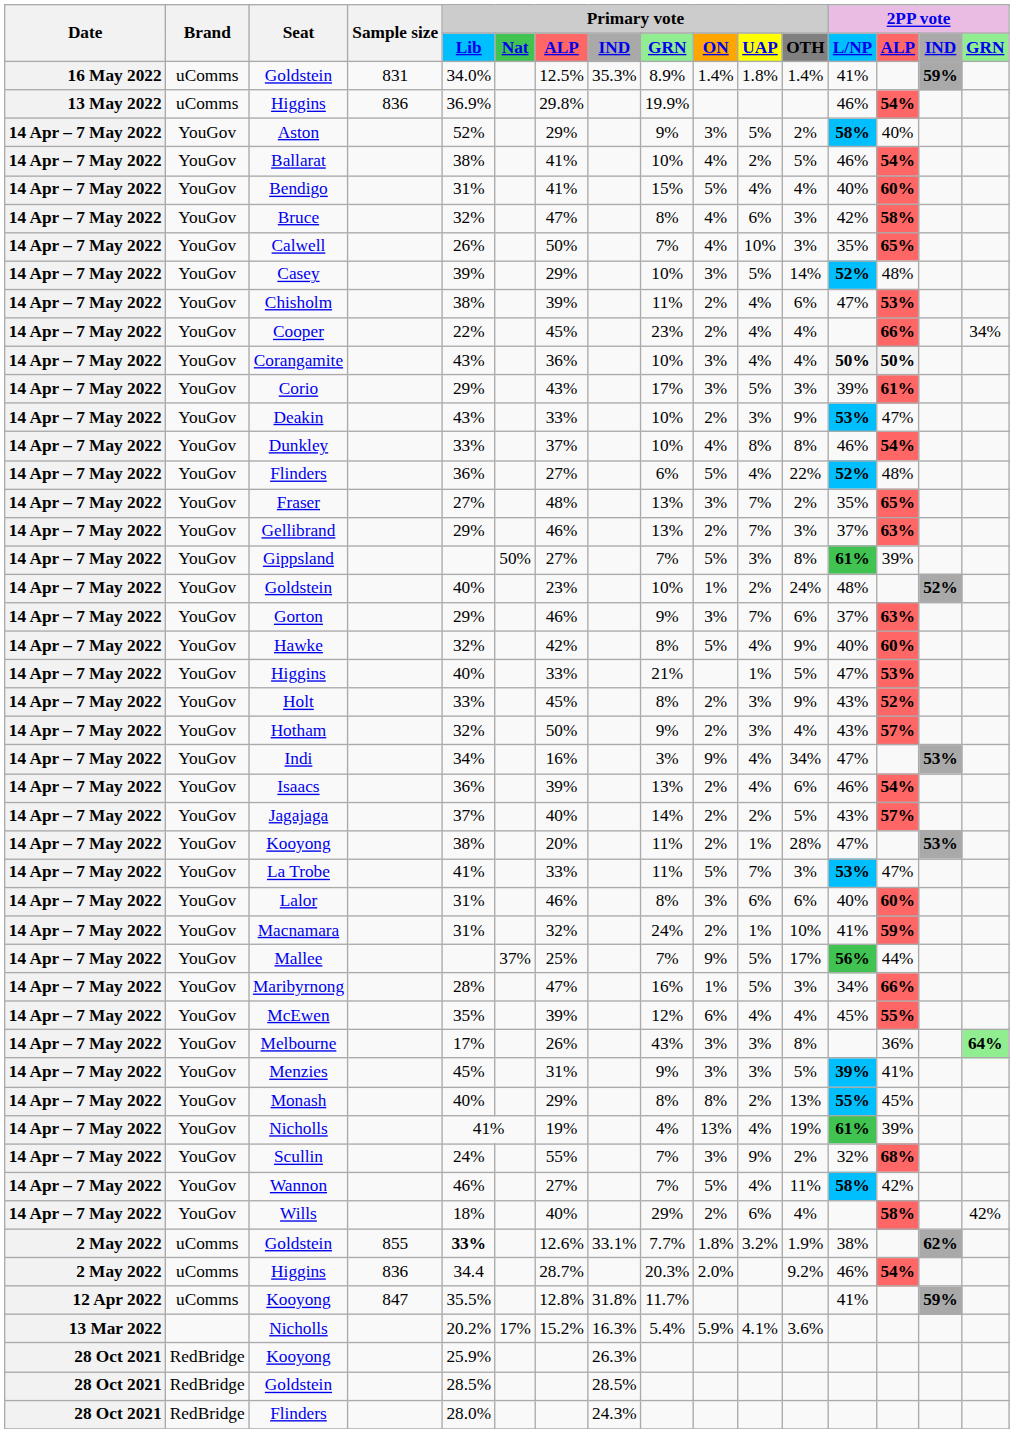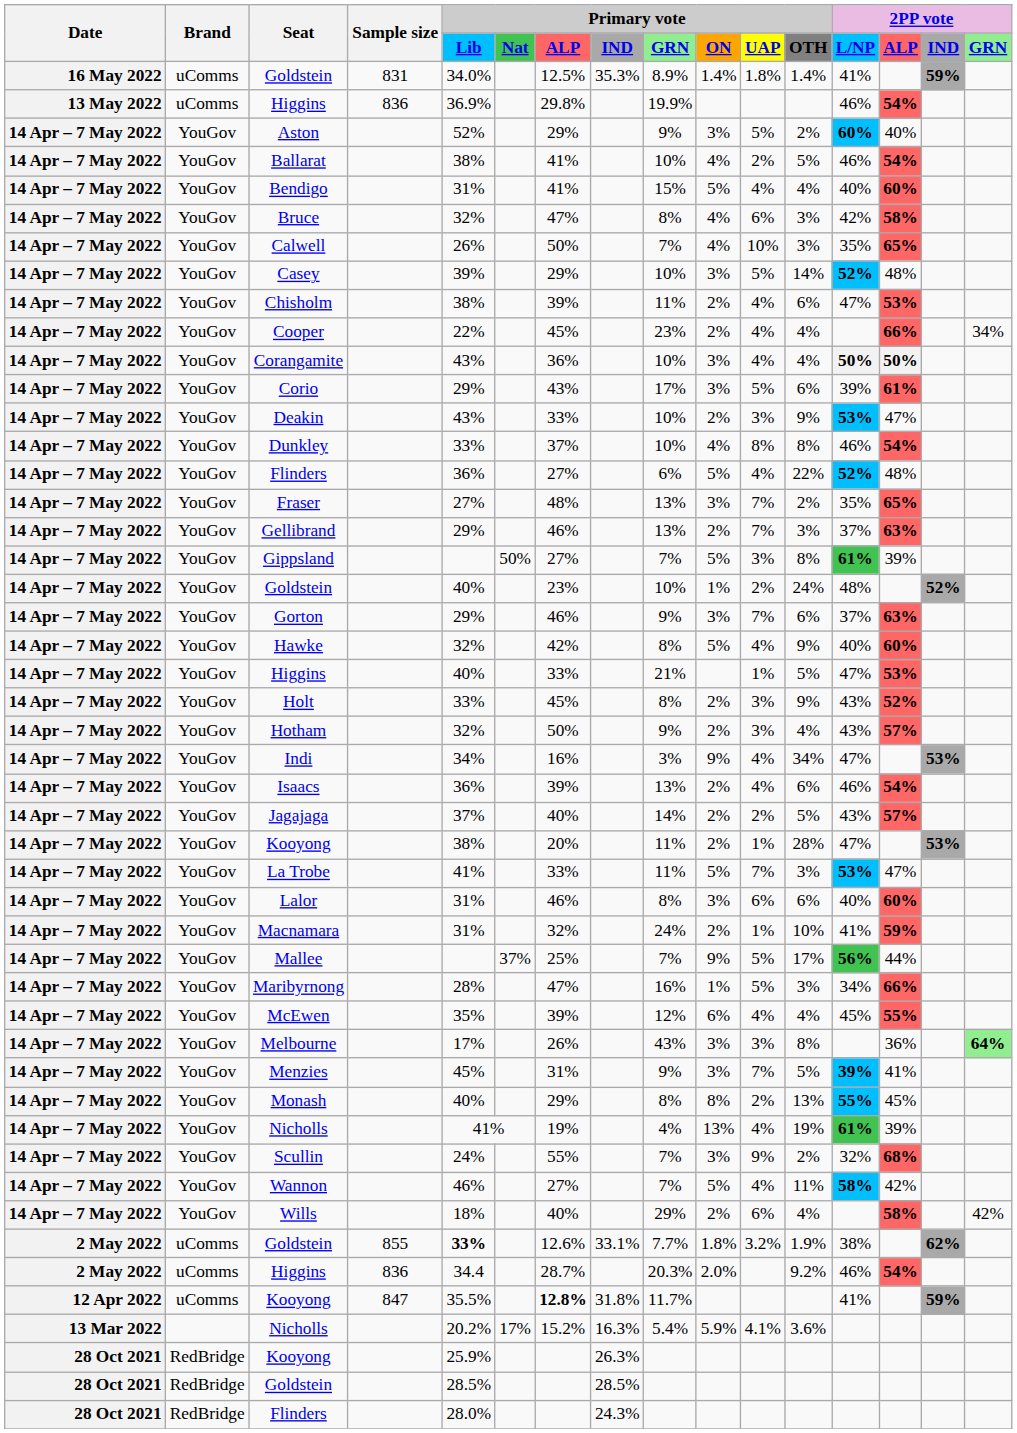 <table class=wikitable style=text-align:center;font-size:80%>
 <tr>
 <th rowspan=2>Date</th>
 <th rowspan=2>Brand</th>
 <th rowspan=2>Seat</th>
 <th rowspan=2 style=max-width:5em>Sample size</th>
 <th colspan=8 style=background:#ccc>Primary vote</th>
 <th colspan=4 style=background:#ebbce3><a href='#'>2PP vote</a></th>
 </tr>
 <tr>
 <th style=background:#00bfff><a href='#'>Lib</a></th>
 <th style=background:#40c351><a href='#'>Nat</a></th>
 <th style=background:#f66><a href='#'>ALP</a></th>
 <th style=background:darkGrey><a href='#'>IND</a></th>
 <th style=background:#90ee90><a href='#'>GRN</a></th>
 <th style=background:orange><a href='#'>ON</a></th>
 <th style=background:yellow><a href='#'>UAP</a></th>
 <th style=background:gray>OTH</th>
 <th style=background:#00bfff><a href='#'>L/NP</a></th>
 <th style=background:#f66><a href='#'>ALP</a></th>
 <th style=background:darkGrey><a href='#'>IND</a></th>
 <th style=background:#90ee90><a href='#'>GRN</a></th>
 </tr>
 <tr>
 <th style=text-align:right data-sort-value=16-May-2022>16 May 2022</th>
 <td>uComms</td>
 <td><a href='#'>Goldstein</a></td>
 <td>831</td>
 <td>34.0%</td>
 <td></td>
 <td>12.5%</td>
 <td>35.3%</td>
 <td>8.9%</td>
 <td>1.4%</td>
 <td>1.8%</td>
 <td>1.4%</td>
 <td>41%</td>
 <td></td>
 <td style=background:darkGrey><strong>59%</strong></td>
 <td></td>
 </tr>
 <tr>
 <th style=text-align:right data-sort-value=13-May-2022>13 May 2022</th>
 <td>uComms</td>
 <td><a href='#'>Higgins</a></td>
 <td>836</td>
 <td>36.9%</td>
 <td></td>
 <td>29.8%</td>
 <td></td>
 <td>19.9%</td>
 <td></td>
 <td></td>
 <td></td>
 <td>46%</td>
 <td style=background:#f66><strong>54%</strong></td>
 <td></td>
 <td></td>
 </tr>
 <tr>
 <th style=text-align:right data-sort-value=7-May-2022>14 Apr – 7 May 2022</th>
 <td>YouGov</td>
 <td><a href='#'>Aston</a></td>
 <td></td>
 <td>52%</td>
 <td></td>
 <td>29%</td>
 <td></td>
 <td>9%</td>
 <td>3%</td>
 <td>5%</td>
 <td>2%</td>
-<td style=background:#00bfff><strong>58%</strong></td>
+<td style=background:#00bfff><strong>60%</strong></td>
 <td>40%</td>
 <td></td>
 <td></td>
 </tr>
 <tr>
 <th style=text-align:right data-sort-value=7-May-2022>14 Apr – 7 May 2022</th>
 <td>YouGov</td>
 <td><a href='#'>Ballarat</a></td>
 <td></td>
 <td>38%</td>
 <td></td>
 <td>41%</td>
 <td></td>
 <td>10%</td>
 <td>4%</td>
 <td>2%</td>
 <td>5%</td>
 <td>46%</td>
 <td style=background:#f66><strong>54%</strong></td>
 <td></td>
 <td></td>
 </tr>
 <tr>
 <th style=text-align:right data-sort-value=7-May-2022>14 Apr – 7 May 2022</th>
 <td>YouGov</td>
 <td><a href='#'>Bendigo</a></td>
 <td></td>
 <td>31%</td>
 <td></td>
 <td>41%</td>
 <td></td>
 <td>15%</td>
 <td>5%</td>
 <td>4%</td>
 <td>4%</td>
 <td>40%</td>
 <td style=background:#f66><strong>60%</strong></td>
 <td></td>
 <td></td>
 </tr>
 <tr>
 <th style=text-align:right data-sort-value=7-May-2022>14 Apr – 7 May 2022</th>
 <td>YouGov</td>
 <td><a href='#'>Bruce</a></td>
 <td></td>
 <td>32%</td>
 <td></td>
 <td>47%</td>
 <td></td>
 <td>8%</td>
 <td>4%</td>
 <td>6%</td>
 <td>3%</td>
 <td>42%</td>
 <td style=background:#f66><strong>58%</strong></td>
 <td></td>
 <td></td>
 </tr>
 <tr>
 <th style=text-align:right data-sort-value=7-May-2022>14 Apr – 7 May 2022</th>
 <td>YouGov</td>
 <td><a href='#'>Calwell</a></td>
 <td></td>
 <td>26%</td>
 <td></td>
 <td>50%</td>
 <td></td>
 <td>7%</td>
 <td>4%</td>
 <td>10%</td>
 <td>3%</td>
 <td>35%</td>
 <td style=background:#f66><strong>65%</strong></td>
 <td></td>
 <td></td>
 </tr>
 <tr>
 <th style=text-align:right data-sort-value=7-May-2022>14 Apr – 7 May 2022</th>
 <td>YouGov</td>
 <td><a href='#'>Casey</a></td>
 <td></td>
 <td>39%</td>
 <td></td>
 <td>29%</td>
 <td></td>
 <td>10%</td>
 <td>3%</td>
 <td>5%</td>
 <td>14%</td>
 <td style=background:#00bfff><strong>52%</strong></td>
 <td>48%</td>
 <td></td>
 <td></td>
 </tr>
 <tr>
 <th style=text-align:right data-sort-value=7-May-2022>14 Apr – 7 May 2022</th>
 <td>YouGov</td>
 <td><a href='#'>Chisholm</a></td>
 <td></td>
 <td>38%</td>
 <td></td>
 <td>39%</td>
 <td></td>
 <td>11%</td>
 <td>2%</td>
 <td>4%</td>
 <td>6%</td>
 <td>47%</td>
 <td style=background:#f66><strong>53%</strong></td>
 <td></td>
 <td></td>
 </tr>
 <tr>
 <th style=text-align:right data-sort-value=7-May-2022>14 Apr – 7 May 2022</th>
 <td>YouGov</td>
 <td><a href='#'>Cooper</a></td>
 <td></td>
 <td>22%</td>
 <td></td>
 <td>45%</td>
 <td></td>
 <td>23%</td>
 <td>2%</td>
 <td>4%</td>
 <td>4%</td>
 <td></td>
 <td style=background:#f66><strong>66%</strong></td>
 <td></td>
 <td>34%</td>
 </tr>
 <tr>
 <th style=text-align:right data-sort-value=7-May-2022>14 Apr – 7 May 2022</th>
 <td>YouGov</td>
 <td><a href='#'>Corangamite</a></td>
 <td></td>
 <td>43%</td>
 <td></td>
 <td>36%</td>
 <td></td>
 <td>10%</td>
 <td>3%</td>
 <td>4%</td>
 <td>4%</td>
 <th><strong>50%</strong></th>
 <th><strong>50%</strong></th>
 <td></td>
 <td></td>
 </tr>
 <tr>
 <th style=text-align:right data-sort-value=7-May-2022>14 Apr – 7 May 2022</th>
 <td>YouGov</td>
 <td><a href='#'>Corio</a></td>
 <td></td>
 <td>29%</td>
 <td></td>
 <td>43%</td>
 <td></td>
 <td>17%</td>
 <td>3%</td>
 <td>5%</td>
-<td>3%</td>
+<td>6%</td>
 <td>39%</td>
 <td style=background:#f66><strong>61%</strong></td>
 <td></td>
 <td></td>
 </tr>
 <tr>
 <th style=text-align:right data-sort-value=7-May-2022>14 Apr – 7 May 2022</th>
 <td>YouGov</td>
 <td><a href='#'>Deakin</a></td>
 <td></td>
 <td>43%</td>
 <td></td>
 <td>33%</td>
 <td></td>
 <td>10%</td>
 <td>2%</td>
 <td>3%</td>
 <td>9%</td>
 <td style=background:#00bfff><strong>53%</strong></td>
 <td>47%</td>
 <td></td>
 <td></td>
 </tr>
 <tr>
 <th style=text-align:right data-sort-value=7-May-2022>14 Apr – 7 May 2022</th>
 <td>YouGov</td>
 <td><a href='#'>Dunkley</a></td>
 <td></td>
 <td>33%</td>
 <td></td>
 <td>37%</td>
 <td></td>
 <td>10%</td>
 <td>4%</td>
 <td>8%</td>
 <td>8%</td>
 <td>46%</td>
 <td style=background:#f66><strong>54%</strong></td>
 <td></td>
 <td></td>
 </tr>
 <tr>
 <th style=text-align:right data-sort-value=7-May-2022>14 Apr – 7 May 2022</th>
 <td>YouGov</td>
 <td><a href='#'>Flinders</a></td>
 <td></td>
 <td>36%</td>
 <td></td>
 <td>27%</td>
 <td></td>
 <td>6%</td>
 <td>5%</td>
 <td>4%</td>
 <td>22%</td>
 <td style=background:#00bfff><strong>52%</strong></td>
 <td>48%</td>
 <td></td>
 <td></td>
 </tr>
 <tr>
 <th style=text-align:right data-sort-value=7-May-2022>14 Apr – 7 May 2022</th>
 <td>YouGov</td>
 <td><a href='#'>Fraser</a></td>
 <td></td>
 <td>27%</td>
 <td></td>
 <td>48%</td>
 <td></td>
 <td>13%</td>
 <td>3%</td>
 <td>7%</td>
 <td>2%</td>
 <td>35%</td>
 <td style=background:#f66><strong>65%</strong></td>
 <td></td>
 <td></td>
 </tr>
 <tr>
 <th style=text-align:right data-sort-value=7-May-2022>14 Apr – 7 May 2022</th>
 <td>YouGov</td>
 <td><a href='#'>Gellibrand</a></td>
 <td></td>
 <td>29%</td>
 <td></td>
 <td>46%</td>
 <td></td>
 <td>13%</td>
 <td>2%</td>
 <td>7%</td>
 <td>3%</td>
 <td>37%</td>
 <td style=background:#f66><strong>63%</strong></td>
 <td></td>
 <td></td>
 </tr>
 <tr>
 <th style=text-align:right data-sort-value=7-May-2022>14 Apr – 7 May 2022</th>
 <td>YouGov</td>
 <td><a href='#'>Gippsland</a></td>
 <td></td>
 <td></td>
 <td>50%</td>
 <td>27%</td>
 <td></td>
 <td>7%</td>
 <td>5%</td>
 <td>3%</td>
 <td>8%</td>
 <td style=background:#40c351><strong>61%</strong></td>
 <td>39%</td>
 <td></td>
 <td></td>
 </tr>
 <tr>
 <th style=text-align:right data-sort-value=7-May-2022>14 Apr – 7 May 2022</th>
 <td>YouGov</td>
 <td><a href='#'>Goldstein</a></td>
 <td></td>
 <td>40%</td>
 <td></td>
 <td>23%</td>
 <td></td>
 <td>10%</td>
 <td>1%</td>
 <td>2%</td>
 <td>24%</td>
 <td>48%</td>
 <td></td>
 <td style=background:darkGrey><strong>52%</strong></td>
 <td></td>
 </tr>
 <tr>
 <th style=text-align:right data-sort-value=7-May-2022>14 Apr – 7 May 2022</th>
 <td>YouGov</td>
 <td><a href='#'>Gorton</a></td>
 <td></td>
 <td>29%</td>
 <td></td>
 <td>46%</td>
 <td></td>
 <td>9%</td>
 <td>3%</td>
 <td>7%</td>
 <td>6%</td>
 <td>37%</td>
 <td style=background:#f66><strong>63%</strong></td>
 <td></td>
 <td></td>
 </tr>
 <tr>
 <th style=text-align:right data-sort-value=7-May-2022>14 Apr – 7 May 2022</th>
 <td>YouGov</td>
 <td><a href='#'>Hawke</a></td>
 <td></td>
 <td>32%</td>
 <td></td>
 <td>42%</td>
 <td></td>
 <td>8%</td>
 <td>5%</td>
 <td>4%</td>
 <td>9%</td>
 <td>40%</td>
 <td style=background:#f66><strong>60%</strong></td>
 <td></td>
 <td></td>
 </tr>
 <tr>
 <th style=text-align:right data-sort-value=7-May-2022>14 Apr – 7 May 2022</th>
 <td>YouGov</td>
 <td><a href='#'>Higgins</a></td>
 <td></td>
 <td>40%</td>
 <td></td>
 <td>33%</td>
 <td></td>
 <td>21%</td>
 <td></td>
 <td>1%</td>
 <td>5%</td>
 <td>47%</td>
 <td style=background:#f66><strong>53%</strong></td>
 <td></td>
 <td></td>
 </tr>
 <tr>
 <th style=text-align:right data-sort-value=7-May-2022>14 Apr – 7 May 2022</th>
 <td>YouGov</td>
 <td><a href='#'>Holt</a></td>
 <td></td>
 <td>33%</td>
 <td></td>
 <td>45%</td>
 <td></td>
 <td>8%</td>
 <td>2%</td>
 <td>3%</td>
 <td>9%</td>
 <td>43%</td>
 <td style=background:#f66><strong>52%</strong></td>
 <td></td>
 <td></td>
 </tr>
 <tr>
 <th style=text-align:right data-sort-value=7-May-2022>14 Apr – 7 May 2022</th>
 <td>YouGov</td>
 <td><a href='#'>Hotham</a></td>
 <td></td>
 <td>32%</td>
 <td></td>
 <td>50%</td>
 <td></td>
 <td>9%</td>
 <td>2%</td>
 <td>3%</td>
 <td>4%</td>
 <td>43%</td>
 <td style=background:#f66><strong>57%</strong></td>
 <td></td>
 <td></td>
 </tr>
 <tr>
 <th style=text-align:right data-sort-value=7-May-2022>14 Apr – 7 May 2022</th>
 <td>YouGov</td>
 <td><a href='#'>Indi</a></td>
 <td></td>
 <td>34%</td>
 <td></td>
 <td>16%</td>
 <td></td>
 <td>3%</td>
 <td>9%</td>
 <td>4%</td>
 <td>34%</td>
 <td>47%</td>
 <td></td>
 <td style=background:darkGrey><strong>53%</strong></td>
 <td></td>
 </tr>
 <tr>
 <th style=text-align:right data-sort-value=7-May-2022>14 Apr – 7 May 2022</th>
 <td>YouGov</td>
 <td><a href='#'>Isaacs</a></td>
 <td></td>
 <td>36%</td>
 <td></td>
 <td>39%</td>
 <td></td>
 <td>13%</td>
 <td>2%</td>
 <td>4%</td>
 <td>6%</td>
 <td>46%</td>
 <td style=background:#f66><strong>54%</strong></td>
 <td></td>
 <td></td>
 </tr>
 <tr>
 <th style=text-align:right data-sort-value=7-May-2022>14 Apr – 7 May 2022</th>
 <td>YouGov</td>
 <td><a href='#'>Jagajaga</a></td>
 <td></td>
 <td>37%</td>
 <td></td>
 <td>40%</td>
 <td></td>
 <td>14%</td>
 <td>2%</td>
 <td>2%</td>
 <td>5%</td>
 <td>43%</td>
 <td style=background:#f66><strong>57%</strong></td>
 <td></td>
 <td></td>
 </tr>
 <tr>
 <th style=text-align:right data-sort-value=7-May-2022>14 Apr – 7 May 2022</th>
 <td>YouGov</td>
 <td><a href='#'>Kooyong</a></td>
 <td></td>
 <td>38%</td>
 <td></td>
 <td>20%</td>
 <td></td>
 <td>11%</td>
 <td>2%</td>
 <td>1%</td>
 <td>28%</td>
 <td>47%</td>
 <td></td>
 <td style=background:darkGrey><strong>53%</strong></td>
 <td></td>
 </tr>
 <tr>
 <th style=text-align:right data-sort-value=7-May-2022>14 Apr – 7 May 2022</th>
 <td>YouGov</td>
 <td><a href='#'>La Trobe</a></td>
 <td></td>
 <td>41%</td>
 <td></td>
 <td>33%</td>
 <td></td>
 <td>11%</td>
 <td>5%</td>
 <td>7%</td>
 <td>3%</td>
 <td style=background:#00bfff><strong>53%</strong></td>
 <td>47%</td>
 <td></td>
 <td></td>
 </tr>
 <tr>
 <th style=text-align:right data-sort-value=7-May-2022>14 Apr – 7 May 2022</th>
 <td>YouGov</td>
 <td><a href='#'>Lalor</a></td>
 <td></td>
 <td>31%</td>
 <td></td>
 <td>46%</td>
 <td></td>
 <td>8%</td>
 <td>3%</td>
 <td>6%</td>
 <td>6%</td>
 <td>40%</td>
 <td style=background:#f66><strong>60%</strong></td>
 <td></td>
 <td></td>
 </tr>
 <tr>
 <th style=text-align:right data-sort-value=7-May-2022>14 Apr – 7 May 2022</th>
 <td>YouGov</td>
 <td><a href='#'>Macnamara</a></td>
 <td></td>
 <td>31%</td>
 <td></td>
 <td>32%</td>
 <td></td>
 <td>24%</td>
 <td>2%</td>
 <td>1%</td>
 <td>10%</td>
 <td>41%</td>
 <td style=background:#f66><strong>59%</strong></td>
 <td></td>
 <td></td>
 </tr>
 <tr>
 <th style=text-align:right data-sort-value=7-May-2022>14 Apr – 7 May 2022</th>
 <td>YouGov</td>
 <td><a href='#'>Mallee</a></td>
 <td></td>
 <td></td>
 <td>37%</td>
 <td>25%</td>
 <td></td>
 <td>7%</td>
 <td>9%</td>
 <td>5%</td>
 <td>17%</td>
 <td style=background:#40c351><strong>56%</strong></td>
 <td>44%</td>
 <td></td>
 <td></td>
 </tr>
 <tr>
 <th style=text-align:right data-sort-value=7-May-2022>14 Apr – 7 May 2022</th>
 <td>YouGov</td>
 <td><a href='#'>Maribyrnong</a></td>
 <td></td>
 <td>28%</td>
 <td></td>
 <td>47%</td>
 <td></td>
 <td>16%</td>
 <td>1%</td>
 <td>5%</td>
 <td>3%</td>
 <td>34%</td>
 <td style=background:#f66><strong>66%</strong></td>
 <td></td>
 <td></td>
 </tr>
 <tr>
 <th style=text-align:right data-sort-value=7-May-2022>14 Apr – 7 May 2022</th>
 <td>YouGov</td>
 <td><a href='#'>McEwen</a></td>
 <td></td>
 <td>35%</td>
 <td></td>
 <td>39%</td>
 <td></td>
 <td>12%</td>
 <td>6%</td>
 <td>4%</td>
 <td>4%</td>
 <td>45%</td>
 <td style=background:#f66><strong>55%</strong></td>
 <td></td>
 <td></td>
 </tr>
 <tr>
 <th style=text-align:right data-sort-value=7-May-2022>14 Apr – 7 May 2022</th>
 <td>YouGov</td>
 <td><a href='#'>Melbourne</a></td>
 <td></td>
 <td>17%</td>
 <td></td>
 <td>26%</td>
 <td></td>
 <td>43%</td>
 <td>3%</td>
 <td>3%</td>
 <td>8%</td>
 <td></td>
 <td>36%</td>
 <td></td>
 <td style=background:#90ee90><strong>64%</strong></td>
 </tr>
 <tr>
 <th style=text-align:right data-sort-value=7-May-2022>14 Apr – 7 May 2022</th>
 <td>YouGov</td>
 <td><a href='#'>Menzies</a></td>
 <td></td>
 <td>45%</td>
 <td></td>
 <td>31%</td>
 <td></td>
 <td>9%</td>
 <td>3%</td>
-<td>3%</td>
+<td>7%</td>
 <td>5%</td>
 <td style=background:#00bfff><strong>39%</strong></td>
 <td>41%</td>
 <td></td>
 <td></td>
 </tr>
 <tr>
 <th style=text-align:right data-sort-value=7-May-2022>14 Apr – 7 May 2022</th>
 <td>YouGov</td>
 <td><a href='#'>Monash</a></td>
 <td></td>
 <td>40%</td>
 <td></td>
 <td>29%</td>
 <td></td>
 <td>8%</td>
 <td>8%</td>
 <td>2%</td>
 <td>13%</td>
 <td style=background:#00bfff><strong>55%</strong></td>
 <td>45%</td>
 <td></td>
 <td></td>
 </tr>
 <tr>
 <th style=text-align:right data-sort-value=7-May-2022>14 Apr – 7 May 2022</th>
 <td>YouGov</td>
 <td><a href='#'>Nicholls</a></td>
 <td></td>
 <td colspan=2>41%</td>
 <td>19%</td>
 <td></td>
 <td>4%</td>
 <td>13%</td>
 <td>4%</td>
 <td>19%</td>
 <td style=background:#40c351><strong>61%</strong></td>
 <td>39%</td>
 <td></td>
 <td></td>
 </tr>
 <tr>
 <th style=text-align:right data-sort-value=7-May-2022>14 Apr – 7 May 2022</th>
 <td>YouGov</td>
 <td><a href='#'>Scullin</a></td>
 <td></td>
 <td>24%</td>
 <td></td>
 <td>55%</td>
 <td></td>
 <td>7%</td>
 <td>3%</td>
 <td>9%</td>
 <td>2%</td>
 <td>32%</td>
 <td style=background:#f66><strong>68%</strong></td>
 <td></td>
 <td></td>
 </tr>
 <tr>
 <th style=text-align:right data-sort-value=7-May-2022>14 Apr – 7 May 2022</th>
 <td>YouGov</td>
 <td><a href='#'>Wannon</a></td>
 <td></td>
 <td>46%</td>
 <td></td>
 <td>27%</td>
 <td></td>
 <td>7%</td>
 <td>5%</td>
 <td>4%</td>
 <td>11%</td>
 <td style=background:#00bfff><strong>58%</strong></td>
 <td>42%</td>
 <td></td>
 <td></td>
 </tr>
 <tr>
 <th style=text-align:right data-sort-value=7-May-2022>14 Apr – 7 May 2022</th>
 <td>YouGov</td>
 <td><a href='#'>Wills</a></td>
 <td></td>
 <td>18%</td>
 <td></td>
 <td>40%</td>
 <td></td>
 <td>29%</td>
 <td>2%</td>
 <td>6%</td>
 <td>4%</td>
 <td></td>
 <td style=background:#f66><strong>58%</strong></td>
 <td></td>
 <td>42%</td>
 </tr>
 <tr>
 <th style=text-align:right data-sort-value=2-May-2022>2 May 2022</th>
 <td>uComms</td>
 <td><a href='#'>Goldstein</a></td>
 <td>855</td>
 <td><strong>33%</strong></td>
 <td></td>
 <td>12.6%</td>
 <td>33.1%</td>
 <td>7.7%</td>
 <td>1.8%</td>
 <td>3.2%</td>
 <td>1.9%</td>
 <td>38%</td>
 <td></td>
 <td style=background:darkGrey><strong>62%</strong></td>
 <td></td>
 </tr>
 <tr>
 <th style=text-align:right data-sort-value=2-May-2022>2 May 2022</th>
 <td>uComms</td>
 <td><a href='#'>Higgins</a></td>
 <td>836</td>
 <td>34.4</td>
 <td></td>
 <td>28.7%</td>
 <td></td>
 <td>20.3%</td>
 <td>2.0%</td>
 <td></td>
 <td>9.2%</td>
 <td>46%</td>
 <td style=background:#f66><strong>54%</strong></td>
 <td></td>
 <td></td>
 </tr>
 <tr>
 <th style=text-align:right data-sort-value=12-Apr-2022>12 Apr 2022</th>
 <td>uComms</td>
 <td><a href='#'>Kooyong</a></td>
 <td>847</td>
 <td>35.5%</td>
 <td></td>
-<td>12.8%</td>
+<td><strong>12.8%</strong></td>
 <td>31.8%</td>
 <td>11.7%</td>
 <td></td>
 <td></td>
 <td></td>
 <td>41%</td>
 <td></td>
 <td style=background:darkGrey><strong>59%</strong></td>
 <td></td>
 </tr>
 <tr>
 <th style=text-align:right data-sort-value=13-Mar-2022>13 Mar 2022</th>
 <td></td>
 <td><a href='#'>Nicholls</a></td>
 <td></td>
 <td>20.2%</td>
 <td>17%</td>
 <td>15.2%</td>
 <td>16.3%</td>
 <td>5.4%</td>
 <td>5.9%</td>
 <td>4.1%</td>
 <td>3.6%</td>
 <td></td>
 <td></td>
 <td></td>
 <td></td>
 </tr>
 <tr>
 <th style=text-align:right data-sort-value=28-Oct-2021>28 Oct 2021</th>
 <td style=text-align:left>RedBridge</td>
 <td><a href='#'>Kooyong</a></td>
 <td></td>
 <td>25.9%</td>
 <td></td>
 <td></td>
 <td>26.3%</td>
 <td></td>
 <td></td>
 <td></td>
 <td></td>
 <td></td>
 <td></td>
 <td></td>
 <td></td>
 </tr>
 <tr>
 <th style=text-align:right data-sort-value=28-Oct-2021>28 Oct 2021</th>
 <td>RedBridge</td>
 <td><a href='#'>Goldstein</a></td>
 <td></td>
 <td>28.5%</td>
 <td></td>
 <td></td>
 <td>28.5%</td>
 <td></td>
 <td></td>
 <td></td>
 <td></td>
 <td></td>
 <td></td>
 <td></td>
 <td></td>
 </tr>
 <tr>
 <th style=text-align:right data-sort-value=28-Oct-2021>28 Oct 2021</th>
 <td>RedBridge</td>
 <td><a href='#'>Flinders</a></td>
 <td></td>
 <td>28.0%</td>
 <td></td>
 <td></td>
 <td>24.3%</td>
 <td></td>
 <td></td>
 <td></td>
 <td></td>
 <td></td>
 <td></td>
 <td></td>
 <td></td>
 </tr>
 </table>
